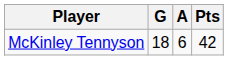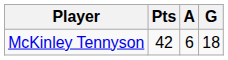 <table class=wikitable>
 <tr>
 <th>Player</th>
+<th>Pts</th>
+<th>A</th>
 <th>G</th>
-<th>A</th>
-<th>Pts</th>
 </tr>
 <tr>
 <td> <a href='#'>McKinley Tennyson</a></td>
+<td align="center">42</td>
+<td align="center">6</td>
 <td align="center">18</td>
-<td align="center">6</td>
-<td align="center">42</td>
 </tr>
 </table>
